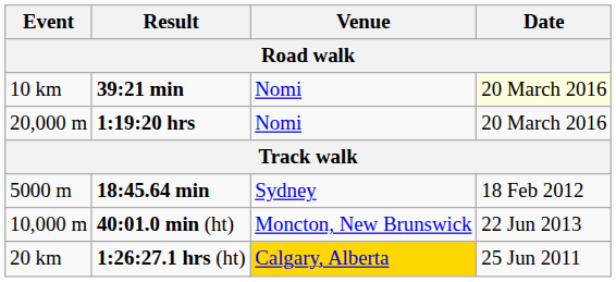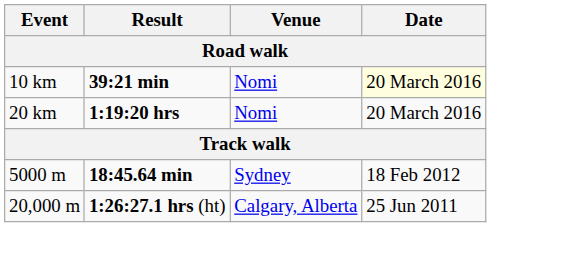 <table class="wikitable" style="border-collapse: collapse; font-size: 95%;">
 <tr>
 <th>Event</th>
 <th>Result</th>
 <th>Venue</th>
 <th>Date</th>
 </tr>
 <tr>
 <th colspan="4">Road walk</th>
 </tr>
 <tr>
 <td>10 km</td>
 <td><strong>39:21 min</strong></td>
 <td> <a href='#'>Nomi</a></td>
 <td style="background: lightyellow;">20 March 2016</td>
 </tr>
 <tr>
-<td>20,000 m</td>
+<td>20 km</td>
 <td><strong>1:19:20 hrs </strong></td>
 <td> <a href='#'>Nomi</a></td>
 <td>20 March 2016</td>
 </tr>
 <tr>
 <th colspan="4">Track walk</th>
 </tr>
 <tr>
 <td>5000 m</td>
 <td><strong>18:45.64 min</strong></td>
 <td> <a href='#'>Sydney</a></td>
 <td>18 Feb 2012</td>
 </tr>
 <tr>
-<td>10,000 m</td>
-<td><strong>40:01.0 min</strong> (ht)</td>
-<td> <a href='#'>Moncton, New Brunswick</a></td>
-<td>22 Jun 2013</td>
-</tr>
-<tr>
-<td>20 km</td>
+<td>20,000 m</td>
 <td><strong>1:26:27.1 hrs</strong> (ht)</td>
-<td style="background: gold;"> <a href='#'>Calgary, Alberta</a></td>
+<td> <a href='#'>Calgary, Alberta</a></td>
 <td>25 Jun 2011</td>
 </tr>
 </table>
